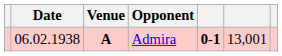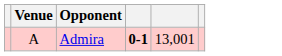 <table class="wikitable" Style="text-align: center">
 <tr>
 <th></th>
-<th>Date</th>
 <th>Venue</th>
 <th>Opponent</th>
 <th></th>
 <th></th>
 <th></th>
 </tr>
 <tr style="background:#fcc">
 <td></td>
-<td>06.02.1938</td>
-<td><strong>A</strong></td>
+<td>A</td>
 <td align="left"><a href='#'>Admira</a></td>
 <td><strong>0-1</strong></td>
 <td align="right">13,001</td>
 <td align="left"></td>
 </tr>
 </table>
